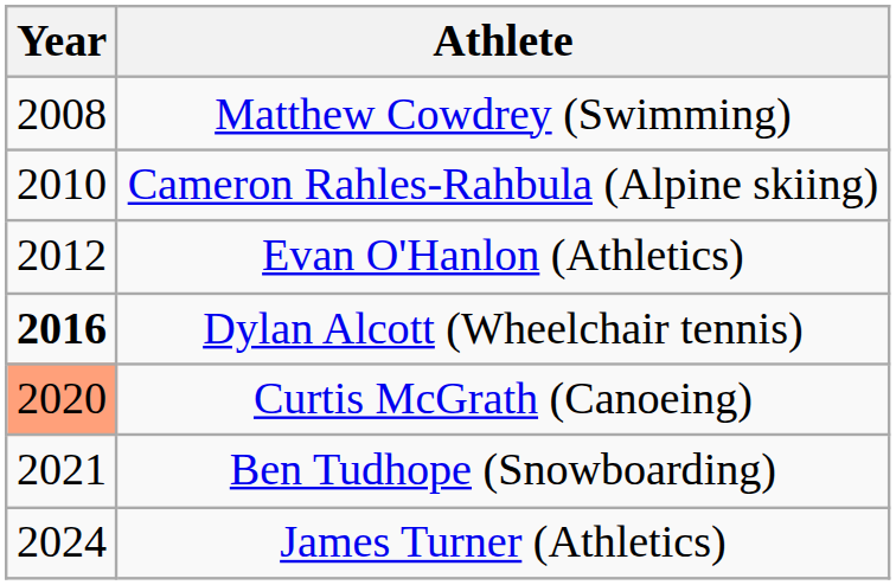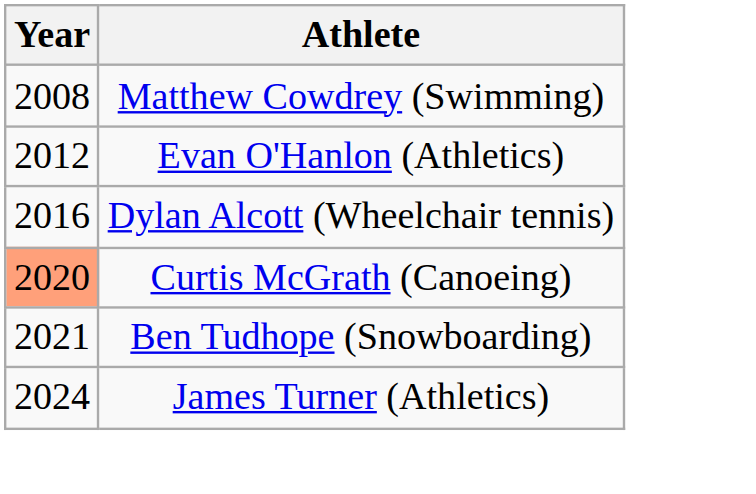 <table class="wikitable" style="text-align:center">
 <tr>
 <th>Year</th>
 <th>Athlete</th>
 </tr>
 <tr align="center">
 <td>2008</td>
 <td><a href='#'>Matthew Cowdrey</a> (Swimming)</td>
 </tr>
 <tr align="center">
-<td>2010</td>
-<td><a href='#'>Cameron Rahles-Rahbula</a> (Alpine skiing)</td>
-</tr>
-<tr align="center">
 <td>2012</td>
 <td><a href='#'>Evan O'Hanlon</a> (Athletics)</td>
 </tr>
 <tr align="center">
-<td><strong>2016</strong></td>
+<td>2016</td>
 <td><a href='#'>Dylan Alcott</a> (Wheelchair tennis) </td>
 </tr>
 <tr align="center">
 <td style="background: lightsalmon;">2020</td>
 <td><a href='#'>Curtis McGrath</a> (Canoeing) </td>
 </tr>
 <tr align="center">
 <td>2021</td>
 <td><a href='#'>Ben Tudhope</a> (Snowboarding) </td>
 </tr>
 <tr>
 <td>2024</td>
 <td><a href='#'>James Turner</a> (Athletics)</td>
 </tr>
 </table>
